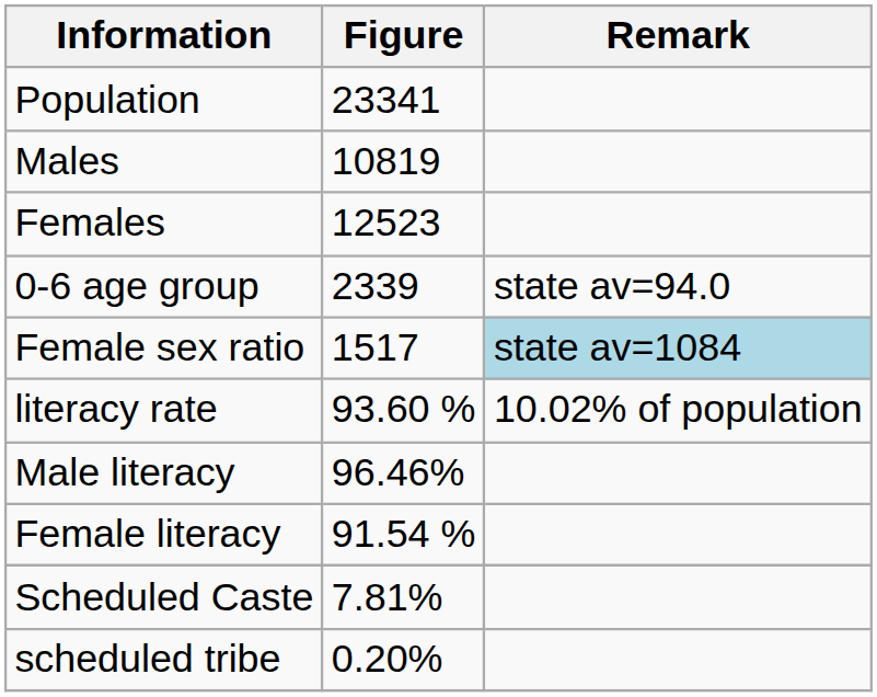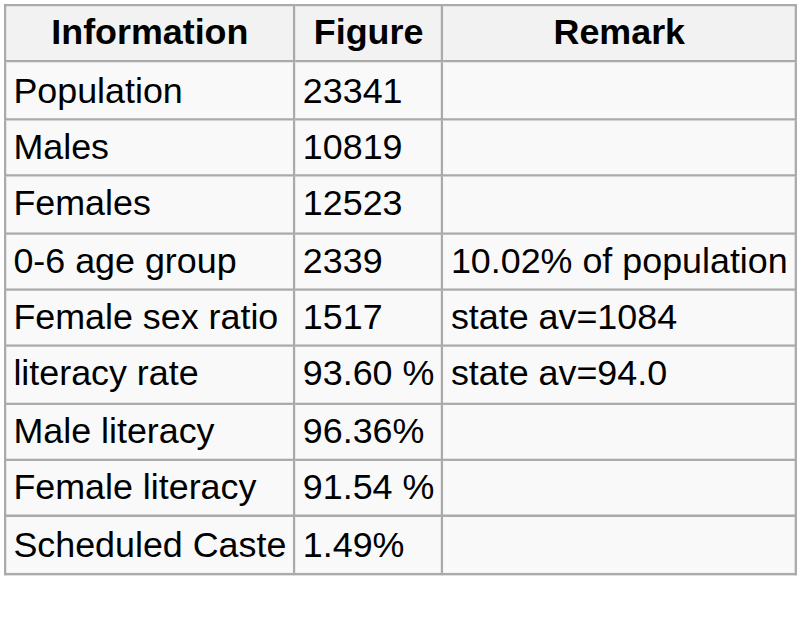 <table class="wikitable">
 <tr>
 <th>Information</th>
 <th>Figure</th>
 <th>Remark</th>
 </tr>
 <tr>
 <td>Population</td>
 <td>23341</td>
 <td></td>
 </tr>
 <tr>
 <td>Males</td>
 <td>10819</td>
 <td></td>
 </tr>
 <tr>
 <td>Females</td>
 <td>12523</td>
 <td></td>
 </tr>
 <tr>
 <td>0-6 age group</td>
 <td>2339</td>
-<td>state av=94.0</td>
+<td>10.02% of  population</td>
 </tr>
 <tr>
 <td>Female sex    ratio</td>
 <td>1517</td>
-<td style="background: lightblue;">state av=1084</td>
+<td>state av=1084</td>
 </tr>
 <tr>
 <td>literacy rate</td>
 <td>93.60 %</td>
-<td>10.02% of  population</td>
+<td>state av=94.0</td>
 </tr>
 <tr>
 <td>Male literacy</td>
-<td>96.46%</td>
+<td>96.36%</td>
 <td></td>
 </tr>
 <tr>
 <td>Female literacy</td>
 <td>91.54 %</td>
 <td></td>
 </tr>
 <tr>
 </tr>
 <tr>
 <td>Scheduled Caste</td>
-<td>7.81%</td>
-<td></td>
-</tr>
-<tr>
-<td>scheduled tribe</td>
-<td>0.20%</td>
+<td>1.49%</td>
 <td></td>
 </tr>
 <tr>
 </tr>
 </table>
